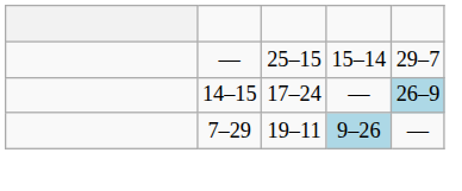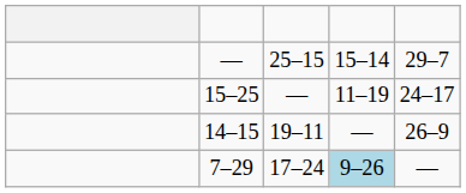 <table class="wikitable" style="text-align:center; font-size:90%;">
 <tr>
 <th width=120> </th>
 <td><strong></strong></td>
 <td><strong></strong></td>
 <td><strong></strong></td>
 <td><strong></strong></td>
 </tr>
 <tr>
 <td style="text-align:left;"></td>
 <td>—</td>
 <td>25–15</td>
 <td>15–14</td>
 <td>29–7</td>
 </tr>
 <tr>
 <td style="text-align:left;"></td>
+<td>15–25</td>
+<td>—</td>
+<td>11–19</td>
+<td>24–17</td>
+</tr>
+<tr>
+<td style="text-align:left;"></td>
 <td>14–15</td>
-<td>17–24</td>
+<td>19–11</td>
 <td>—</td>
-<td style="background: lightblue;">26–9</td>
+<td>26–9</td>
 </tr>
 <tr>
 <td style="text-align:left;"></td>
 <td>7–29</td>
-<td>19–11</td>
+<td>17–24</td>
 <td style="background: lightblue;">9–26</td>
 <td>—</td>
 </tr>
 </table>
